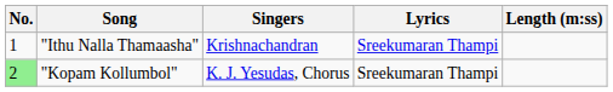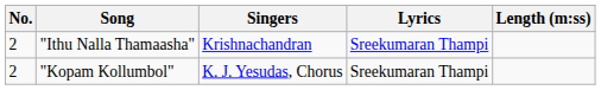 <table class="wikitable" style="font-size:95%;">
 <tr>
 <th>No.</th>
 <th>Song</th>
 <th>Singers</th>
 <th>Lyrics</th>
 <th>Length (m:ss)</th>
 </tr>
 <tr>
-<td>1</td>
+<td>2</td>
 <td>"Ithu Nalla Thamaasha"</td>
 <td><a href='#'>Krishnachandran</a></td>
 <td><a href='#'>Sreekumaran Thampi</a></td>
 <td></td>
 </tr>
 <tr>
-<td style="background: lightgreen;">2</td>
+<td>2</td>
 <td>"Kopam Kollumbol"</td>
 <td><a href='#'>K. J. Yesudas</a>, Chorus</td>
 <td>Sreekumaran Thampi</td>
 <td></td>
 </tr>
 </table>
